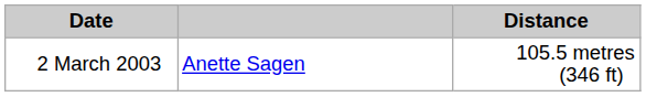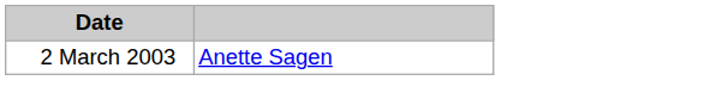 <table class="wikitable plainrowheaders" style="background:#fff; font-size:86%; line-height:15px; border:grey solid 1px; border-collapse:collapse;">
 <tr style="background:#ccc; text-align:center;">
 <th style="background:#ccc;" width="110">Date</th>
 <th style="background:#ccc;" width="180"></th>
-<th style="background:#ccc;" width="120">Distance</th>
 </tr>
 <tr>
 <td align=right>2 March 2003  </td>
 <td> <a href='#'>Anette Sagen</a></td>
-<td align=right>105.5 metres (346 ft)  </td>
 </tr>
 </table>
